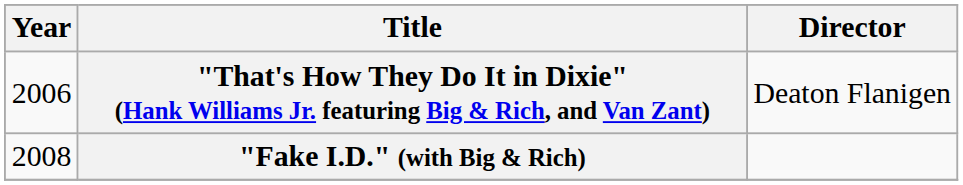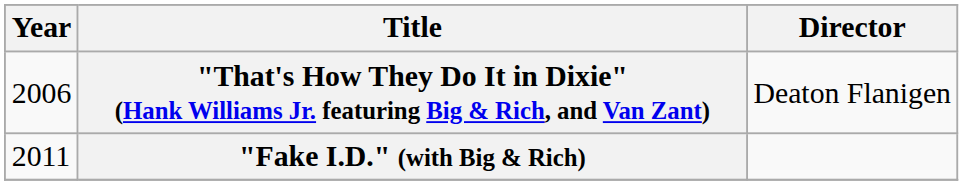 <table class="wikitable plainrowheaders">
 <tr>
 <th>Year</th>
 <th style="width:22em;">Title</th>
 <th>Director</th>
 </tr>
 <tr>
 <td>2006</td>
 <th scope="row">"That's How They Do It in Dixie"<br><small>(<a href='#'>Hank Williams Jr.</a> featuring <a href='#'>Big & Rich</a>, and <a href='#'>Van Zant</a>)</small></th>
 <td>Deaton Flanigen</td>
 </tr>
 <tr>
-<td>2008</td>
+<td>2011</td>
 <th scope="row">"Fake I.D." <small>(with Big & Rich)</small></th>
 <td></td>
 </tr>
 <tr>
 </tr>
 </table>
